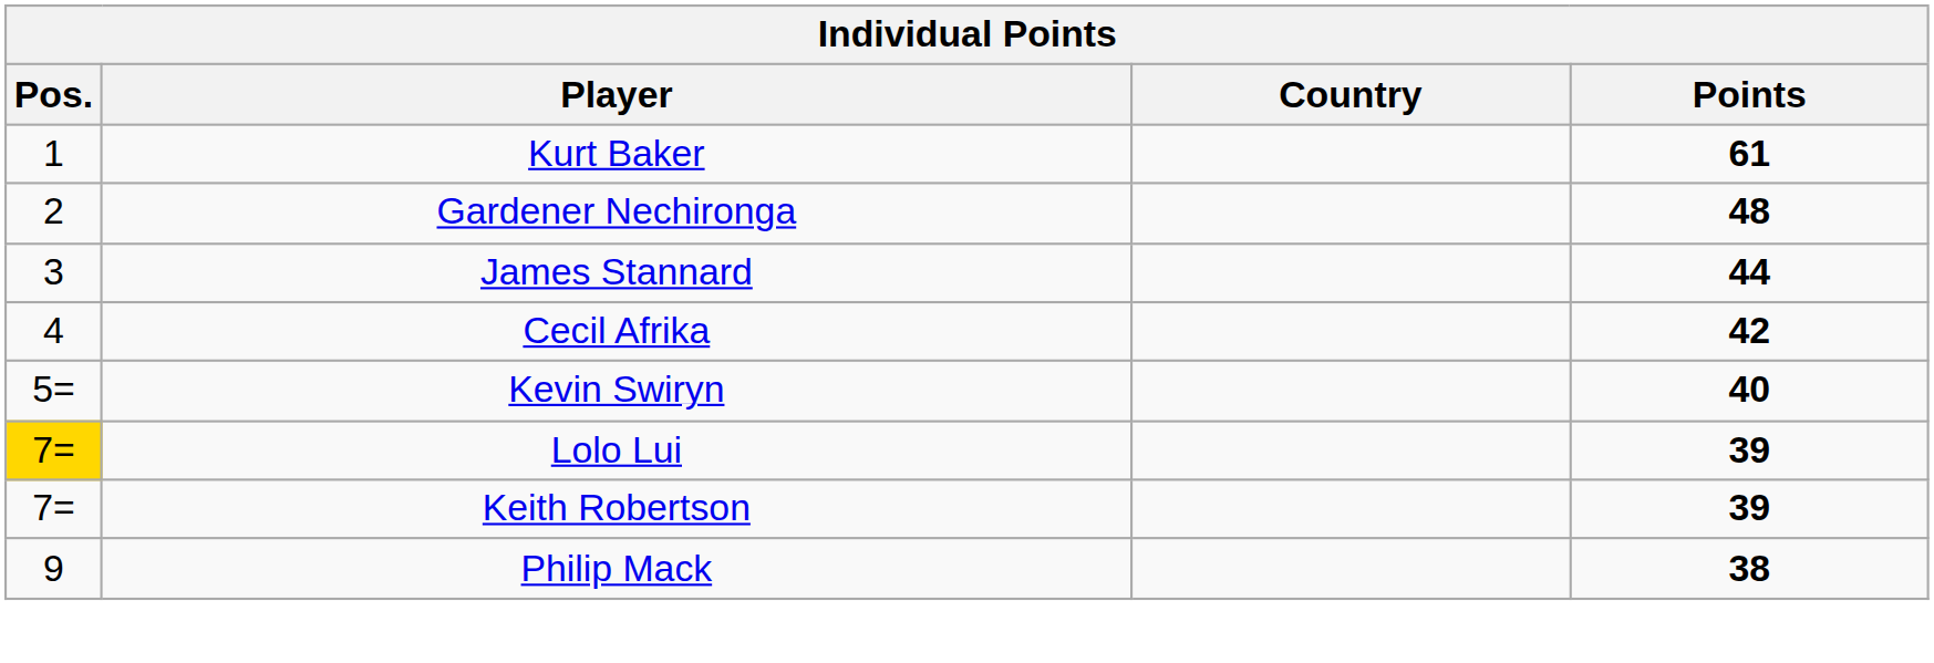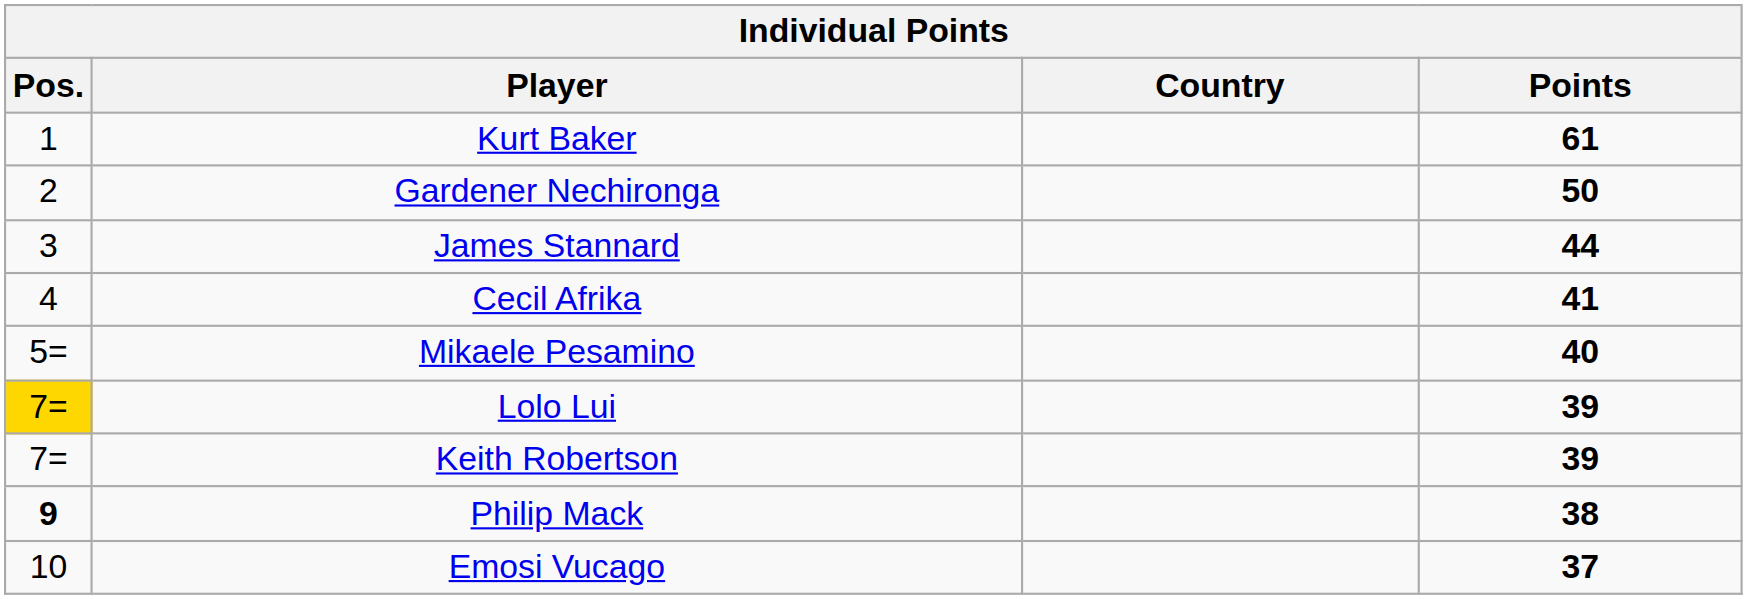 <table class="wikitable" style="text-align:center">
 <tr bgcolor="#efefef">
 <th colspan=4 style="border-right:0px;";>Individual Points</th>
 </tr>
 <tr bgcolor="#efefef">
 <th width=5%>Pos.</th>
 <th>Player</th>
 <th>Country</th>
 <th>Points</th>
 </tr>
 <tr>
 <td>1</td>
 <td><a href='#'>Kurt Baker</a></td>
 <td></td>
 <td><strong>61</strong></td>
 </tr>
 <tr>
 <td>2</td>
 <td><a href='#'>Gardener Nechironga</a></td>
 <td></td>
-<td><strong>48</strong></td>
+<td><strong>50</strong></td>
 </tr>
 <tr>
 <td>3</td>
 <td><a href='#'>James Stannard</a></td>
 <td></td>
 <td><strong>44</strong></td>
 </tr>
 <tr>
 <td>4</td>
 <td><a href='#'>Cecil Afrika</a></td>
 <td></td>
-<td><strong>42</strong></td>
+<td><strong>41</strong></td>
 </tr>
 <tr>
 <td>5=</td>
-<td><a href='#'>Kevin Swiryn</a></td>
+<td><a href='#'>Mikaele Pesamino</a></td>
 <td></td>
 <td><strong>40</strong></td>
 </tr>
 <tr>
 <td style="background: gold;">7=</td>
 <td><a href='#'>Lolo Lui</a></td>
 <td></td>
 <td><strong>39</strong></td>
 </tr>
 <tr>
 <td>7=</td>
 <td><a href='#'>Keith Robertson</a></td>
 <td></td>
 <td><strong>39</strong></td>
 </tr>
 <tr>
-<td>9</td>
+<td><strong>9</strong></td>
 <td><a href='#'>Philip Mack</a></td>
 <td></td>
 <td><strong>38</strong></td>
 </tr>
+<tr>
+<td>10</td>
+<td><a href='#'>Emosi Vucago</a></td>
+<td></td>
+<td><strong>37</strong></td>
+</tr>
 </table>
